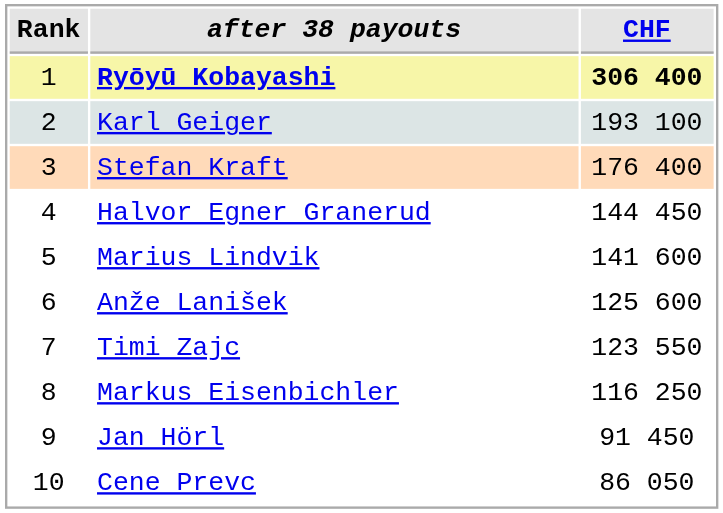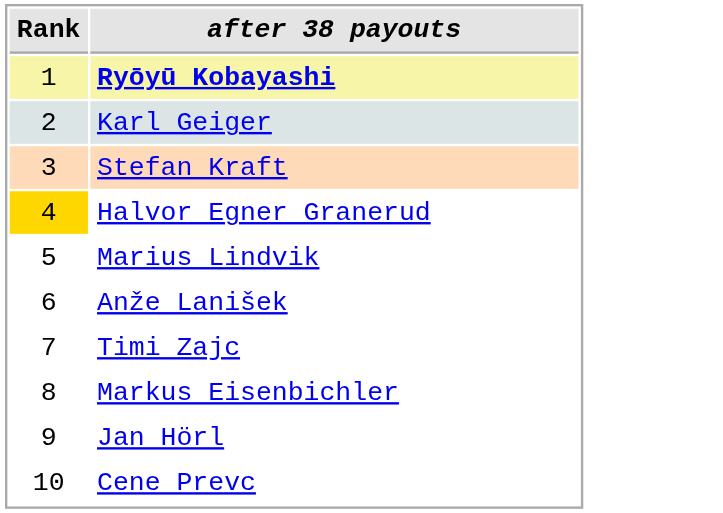 <table cellspacing="1" cellpadding="3" style="border:1px solid #AAAAAA;font-size:86%">
 <tr style="background-color: #E4E4E4;">
 <th style="border-bottom:1px solid #AAAAAA; width: 10px;">Rank</th>
 <th style="border-bottom:1px solid #AAAAAA; width: 200px;"><em>after 38 payouts</em></th>
-<th style="border-bottom:1px solid #AAAAAA; width: 50px;"><a href='#'>CHF</a></th>
 </tr>
 <tr style="background:#f7f6a8;">
 <td align=center>1</td>
 <td> <strong><a href='#'>Ryōyū Kobayashi</a></strong></td>
-<td align=center><strong>306 400</strong></td>
 </tr>
 <tr style="background:#dce5e5;">
 <td align=center>2</td>
 <td> <a href='#'>Karl Geiger</a></td>
-<td align=center>193 100</td>
 </tr>
 <tr style="background:#ffdab9;">
 <td align=center>3</td>
 <td> <a href='#'>Stefan Kraft</a></td>
-<td align=center>176 400</td>
 </tr>
 <tr>
-<td align=center>4</td>
+<td align=center style="background: gold;">4</td>
 <td> <a href='#'>Halvor Egner Granerud</a></td>
-<td align=center>144 450</td>
 </tr>
 <tr>
 <td align=center>5</td>
 <td> <a href='#'>Marius Lindvik</a></td>
-<td align=center>141 600</td>
 </tr>
 <tr>
 <td align=center>6</td>
 <td> <a href='#'>Anže Lanišek</a></td>
-<td align=center>125 600</td>
 </tr>
 <tr>
 <td align=center>7</td>
 <td> <a href='#'>Timi Zajc</a></td>
-<td align=center>123 550</td>
 </tr>
 <tr>
 <td align=center>8</td>
 <td> <a href='#'>Markus Eisenbichler</a></td>
-<td align=center>116 250</td>
 </tr>
 <tr>
 <td align=center>9</td>
 <td> <a href='#'>Jan Hörl</a></td>
-<td align=center>91 450</td>
 </tr>
 <tr>
 <td align=center>10</td>
 <td> <a href='#'>Cene Prevc</a></td>
-<td align=center>86 050</td>
 </tr>
 </table>
